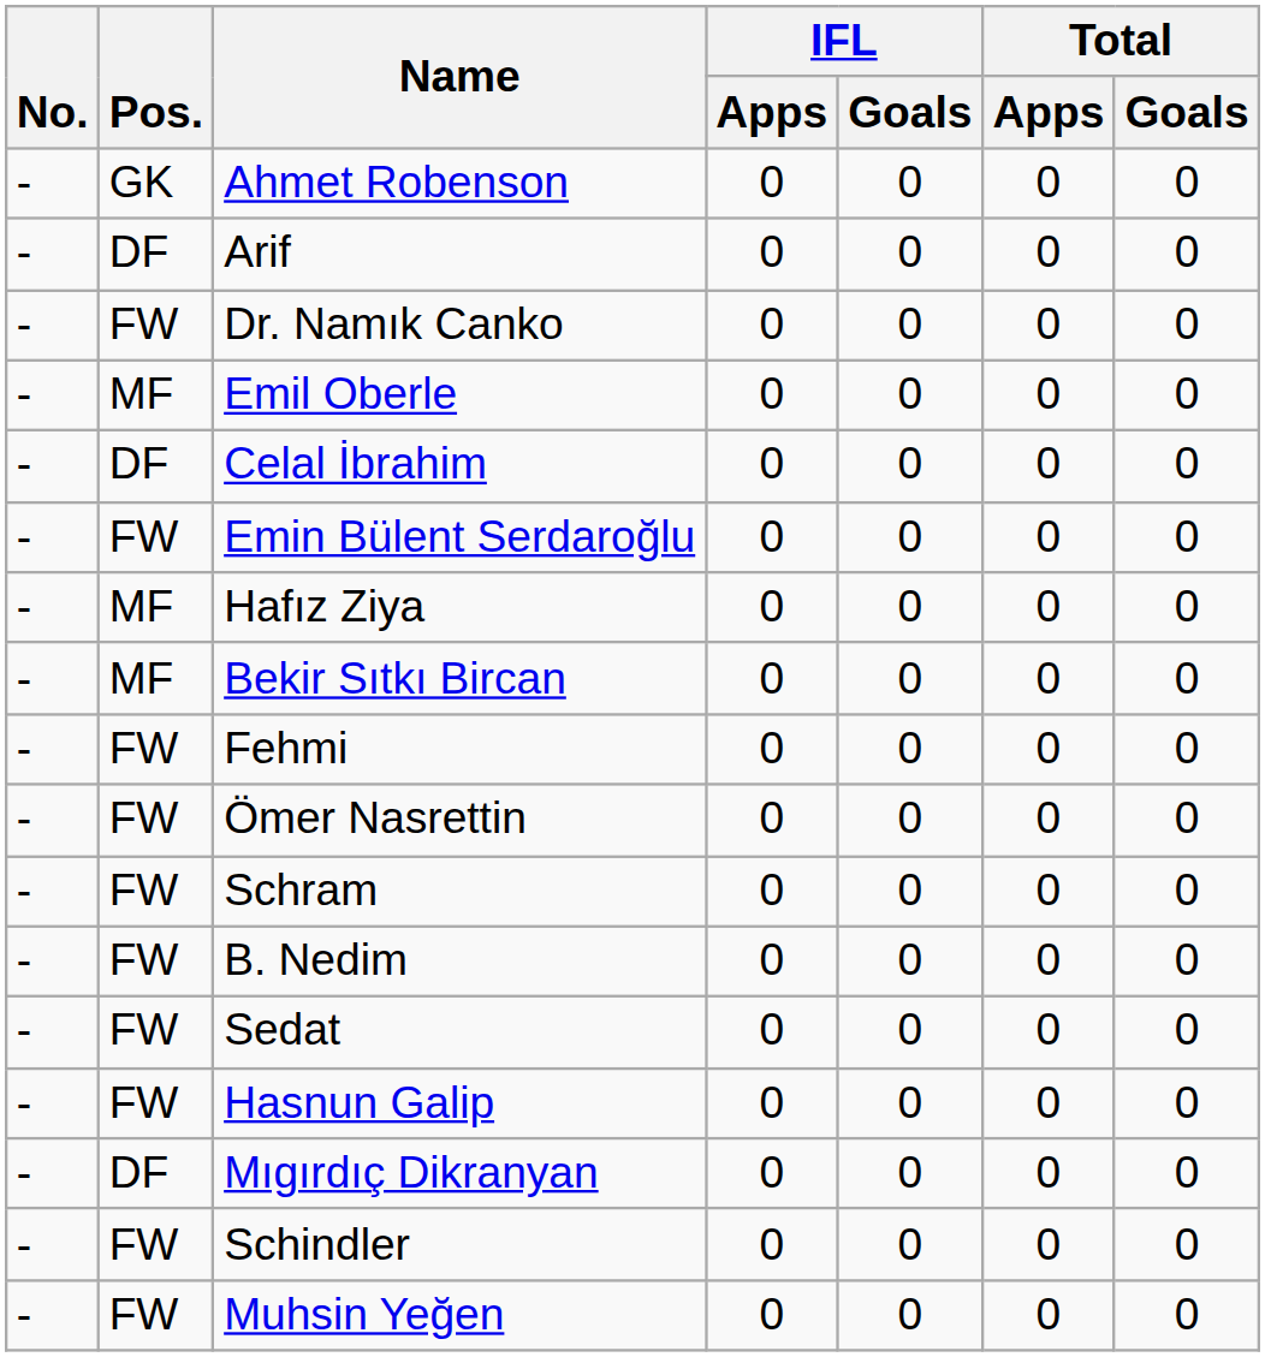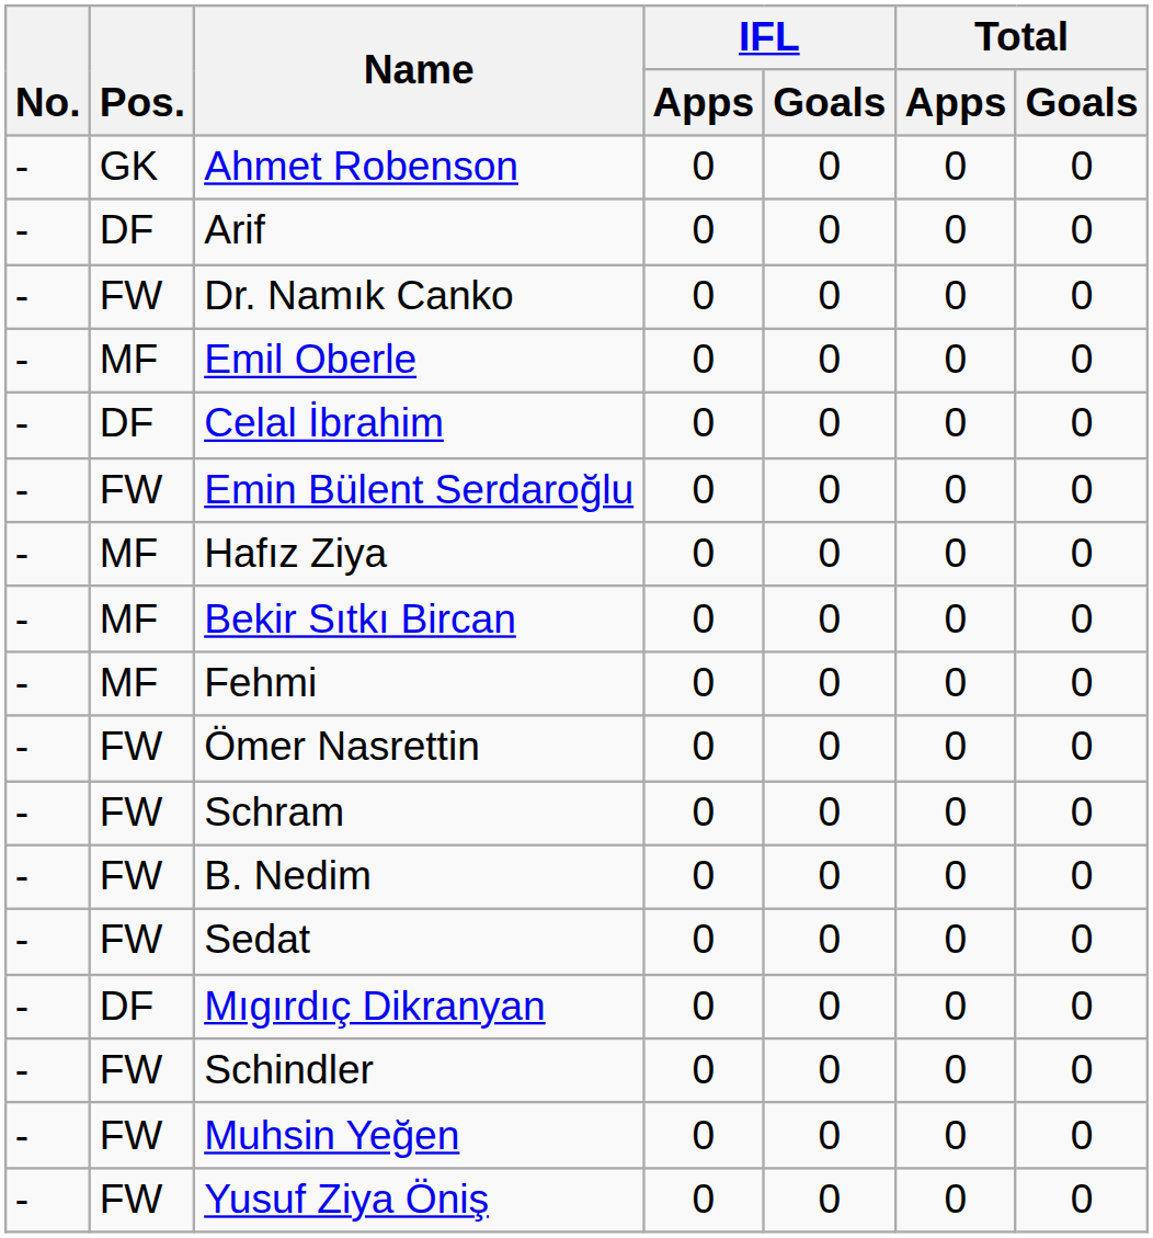 <table class="wikitable" style="text-align:center">
 <tr>
 <th rowspan="2" style="vertical-align:bottom;">No.</th>
 <th rowspan="2" style="vertical-align:bottom;">Pos.</th>
 <th rowspan="2">Name</th>
 <th colspan="2" style="width:85px;"><a href='#'>IFL</a></th>
 <th colspan="2" style="width:85px;">Total</th>
 </tr>
 <tr>
 <th>Apps</th>
 <th>Goals</th>
 <th>Apps</th>
 <th>Goals</th>
 </tr>
 <tr>
 <td align="left">-</td>
 <td align="left">GK</td>
 <td align="left"> <a href='#'>Ahmet Robenson</a></td>
 <td>0</td>
 <td>0</td>
 <td>0</td>
 <td>0</td>
 </tr>
 <tr>
 <td align="left">-</td>
 <td align="left">DF</td>
 <td align="left"> Arif</td>
 <td>0</td>
 <td>0</td>
 <td>0</td>
 <td>0</td>
 </tr>
 <tr>
 <td align="left">-</td>
 <td align="left">FW</td>
 <td align="left"> Dr. Namık Canko</td>
 <td>0</td>
 <td>0</td>
 <td>0</td>
 <td>0</td>
 </tr>
 <tr>
 <td align="left">-</td>
 <td align="left">MF</td>
 <td align="left"> <a href='#'>Emil Oberle</a></td>
 <td>0</td>
 <td>0</td>
 <td>0</td>
 <td>0</td>
 </tr>
 <tr>
 <td align="left">-</td>
 <td align="left">DF</td>
 <td align="left"> <a href='#'>Celal İbrahim</a></td>
 <td>0</td>
 <td>0</td>
 <td>0</td>
 <td>0</td>
 </tr>
 <tr>
 <td align="left">-</td>
 <td align="left">FW</td>
 <td align="left"> <a href='#'>Emin Bülent Serdaroğlu</a></td>
 <td>0</td>
 <td>0</td>
 <td>0</td>
 <td>0</td>
 </tr>
 <tr>
 <td align="left">-</td>
 <td align="left">MF</td>
 <td align="left"> Hafız Ziya</td>
 <td>0</td>
 <td>0</td>
 <td>0</td>
 <td>0</td>
 </tr>
 <tr>
 <td align="left">-</td>
 <td align="left">MF</td>
 <td align="left"> <a href='#'>Bekir Sıtkı Bircan</a></td>
 <td>0</td>
 <td>0</td>
 <td>0</td>
 <td>0</td>
 </tr>
 <tr>
 <td align="left">-</td>
-<td align="left">FW</td>
+<td align="left">MF</td>
 <td align="left"> Fehmi</td>
 <td>0</td>
 <td>0</td>
 <td>0</td>
 <td>0</td>
 </tr>
 <tr>
 <td align="left">-</td>
 <td align="left">FW</td>
 <td align="left"> Ömer Nasrettin</td>
 <td>0</td>
 <td>0</td>
 <td>0</td>
 <td>0</td>
 </tr>
 <tr>
 <td align="left">-</td>
 <td align="left">FW</td>
 <td align="left"> Schram</td>
 <td>0</td>
 <td>0</td>
 <td>0</td>
 <td>0</td>
 </tr>
 <tr>
 <td align="left">-</td>
 <td align="left">FW</td>
 <td align="left"> B. Nedim</td>
 <td>0</td>
 <td>0</td>
 <td>0</td>
 <td>0</td>
 </tr>
 <tr>
 <td align="left">-</td>
 <td align="left">FW</td>
 <td align="left"> Sedat</td>
 <td>0</td>
 <td>0</td>
 <td>0</td>
 <td>0</td>
 </tr>
 <tr>
 <td align="left">-</td>
-<td align="left">FW</td>
-<td align="left"> <a href='#'>Hasnun Galip</a></td>
-<td>0</td>
-<td>0</td>
-<td>0</td>
-<td>0</td>
-</tr>
-<tr>
-<td align="left">-</td>
 <td align="left">DF</td>
 <td align="left"> <a href='#'>Mıgırdıç Dikranyan</a></td>
 <td>0</td>
 <td>0</td>
 <td>0</td>
 <td>0</td>
 </tr>
 <tr>
 <td align="left">-</td>
 <td align="left">FW</td>
 <td align="left"> Schindler</td>
 <td>0</td>
 <td>0</td>
 <td>0</td>
 <td>0</td>
 </tr>
 <tr>
 <td align="left">-</td>
 <td align="left">FW</td>
 <td align="left"> <a href='#'>Muhsin Yeğen</a></td>
 <td>0</td>
 <td>0</td>
 <td>0</td>
 <td>0</td>
 </tr>
+<tr>
+<td align="left">-</td>
+<td align="left">FW</td>
+<td align="left"> <a href='#'>Yusuf Ziya Öniş</a></td>
+<td>0</td>
+<td>0</td>
+<td>0</td>
+<td>0</td>
+</tr>
 </table>
